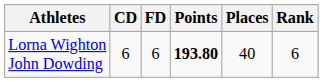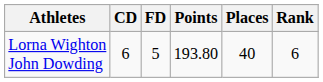 <table class="wikitable" border="1" style="font-size:90%">
 <tr>
 <th>Athletes</th>
 <th>CD</th>
 <th>FD</th>
 <th>Points</th>
 <th>Places</th>
 <th>Rank</th>
 </tr>
 <tr align=center>
 <td align=left><a href='#'>Lorna Wighton</a><br><a href='#'>John Dowding</a></td>
 <td>6</td>
-<td>6</td>
-<td><strong>193.80</strong></td>
+<td>5</td>
+<td>193.80</td>
 <td>40</td>
 <td>6</td>
 </tr>
 </table>
